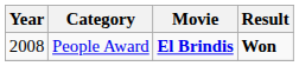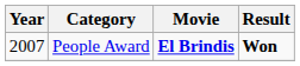 <table class="wikitable">
 <tr>
 <th>Year</th>
 <th>Category</th>
 <th>Movie</th>
 <th>Result</th>
 </tr>
 <tr>
-<td>2008</td>
+<td>2007</td>
 <td><a href='#'>People Award</a></td>
 <td><strong><a href='#'>El Brindis</a></strong></td>
 <td><strong>Won</strong></td>
 </tr>
 <tr>
 </tr>
 </table>
